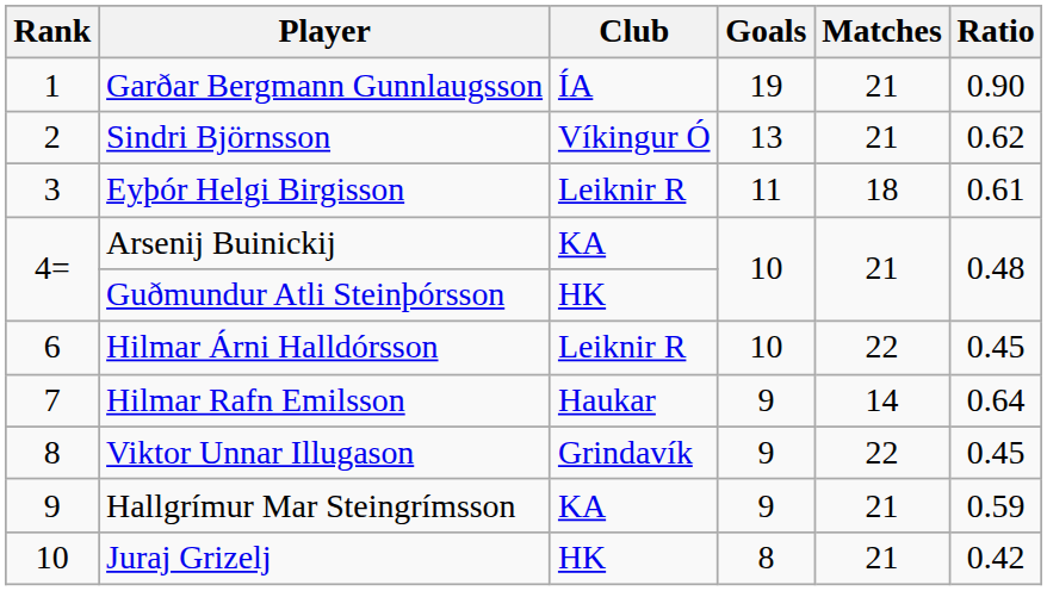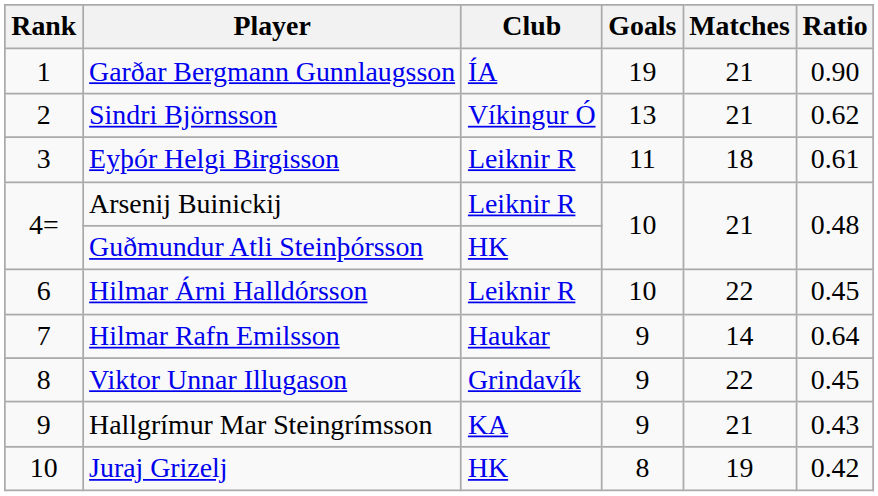 <table class="wikitable">
 <tr>
 <th>Rank</th>
 <th>Player</th>
 <th>Club</th>
 <th>Goals</th>
 <th>Matches</th>
 <th>Ratio</th>
 </tr>
 <tr>
 <td rowspan=1 align=center>1</td>
 <td><a href='#'>Garðar Bergmann Gunnlaugsson</a></td>
 <td><a href='#'>ÍA</a></td>
 <td rowspan=1 align=center>19</td>
 <td rowspan=1 align=center>21</td>
 <td rowspan=1 align=center>0.90</td>
 </tr>
 <tr>
 <td rowspan=1 align=center>2</td>
 <td><a href='#'>Sindri Björnsson</a></td>
 <td><a href='#'>Víkingur Ó</a></td>
 <td rowspan=1 align=center>13</td>
 <td rowspan=1 align=center>21</td>
 <td rowspan=1 align=center>0.62</td>
 </tr>
 <tr>
 <td rowspan=1 align=center>3</td>
 <td><a href='#'>Eyþór Helgi Birgisson</a></td>
 <td><a href='#'>Leiknir R</a></td>
 <td rowspan=1 align=center>11</td>
 <td rowspan=1 align=center>18</td>
 <td rowspan=1 align=center>0.61</td>
 </tr>
 <tr>
 <td rowspan=2 align=center>4=</td>
 <td>Arsenij Buinickij</td>
-<td><a href='#'>KA</a></td>
+<td><a href='#'>Leiknir R</a></td>
 <td rowspan=2 align=center>10</td>
 <td rowspan=2 align=center>21</td>
 <td rowspan=2 align=center>0.48</td>
 </tr>
 <tr>
 <td><a href='#'>Guðmundur Atli Steinþórsson</a></td>
 <td><a href='#'>HK</a></td>
 </tr>
 <tr>
 <td rowspan=1 align=center>6</td>
 <td><a href='#'>Hilmar Árni Halldórsson</a></td>
 <td><a href='#'>Leiknir R</a></td>
 <td rowspan=1 align=center>10</td>
 <td rowspan=1 align=center>22</td>
 <td rowspan=1 align=center>0.45</td>
 </tr>
 <tr>
 <td rowspan=1 align=center>7</td>
 <td><a href='#'>Hilmar Rafn Emilsson</a></td>
 <td><a href='#'>Haukar</a></td>
 <td rowspan=1 align=center>9</td>
 <td rowspan=1 align=center>14</td>
 <td rowspan=1 align=center>0.64</td>
 </tr>
 <tr>
 <td rowspan=1 align=center>8</td>
 <td><a href='#'>Viktor Unnar Illugason</a></td>
 <td><a href='#'>Grindavík</a></td>
 <td rowspan=1 align=center>9</td>
 <td rowspan=1 align=center>22</td>
 <td rowspan=1 align=center>0.45</td>
 </tr>
 <tr>
 <td rowspan=1 align=center>9</td>
 <td>Hallgrímur Mar Steingrímsson</td>
 <td><a href='#'>KA</a></td>
 <td rowspan=1 align=center>9</td>
 <td rowspan=1 align=center>21</td>
-<td rowspan=1 align=center>0.59</td>
+<td rowspan=1 align=center>0.43</td>
 </tr>
 <tr>
 <td rowspan=1 align=center>10</td>
 <td><a href='#'>Juraj Grizelj</a></td>
 <td><a href='#'>HK</a></td>
 <td rowspan=1 align=center>8</td>
-<td rowspan=1 align=center>21</td>
+<td rowspan=1 align=center>19</td>
 <td rowspan=1 align=center>0.42</td>
 </tr>
 </table>
